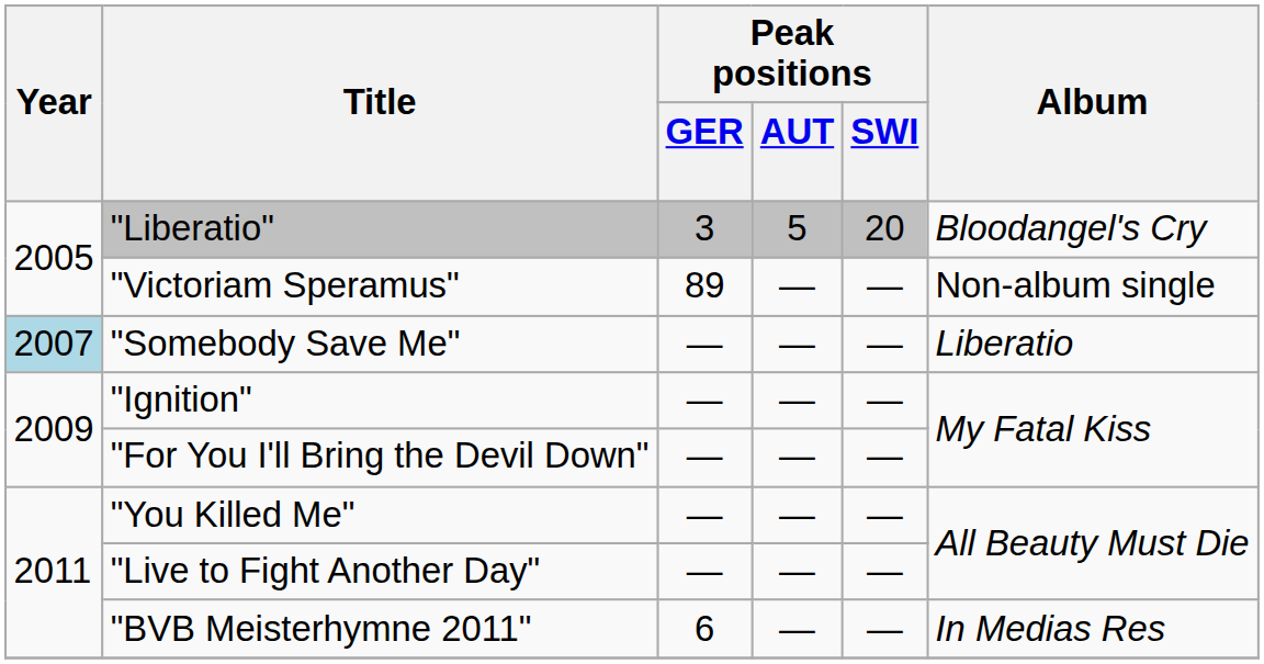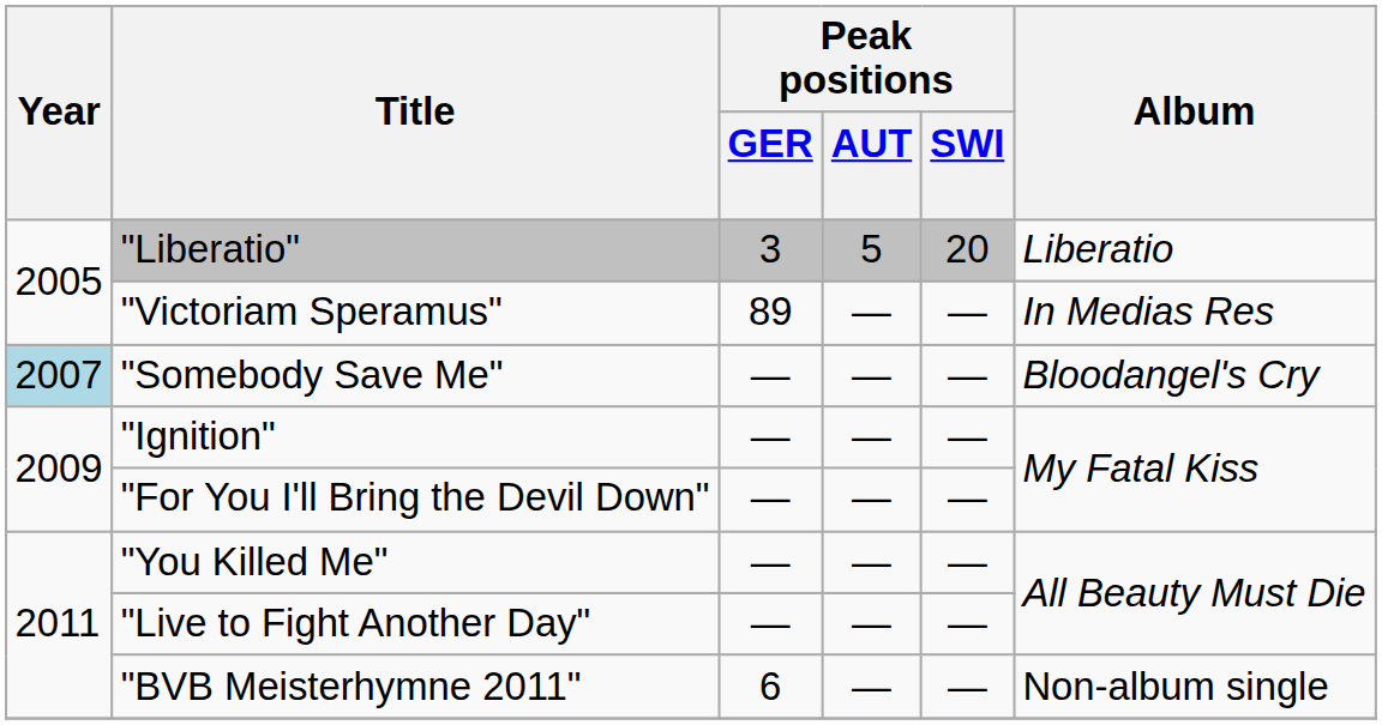 <table class="wikitable">
 <tr>
 <th rowspan="2">Year</th>
 <th rowspan="2">Title</th>
 <th colspan="3">Peak positions</th>
 <th rowspan="2">Album</th>
 </tr>
 <tr>
 <th width="30"><a href='#'>GER</a><br><br></th>
 <th width="30"><a href='#'>AUT</a><br><br></th>
 <th width="30"><a href='#'>SWI</a><br><br></th>
 </tr>
 <tr>
 <td rowspan=2>2005</td>
 <td style="background: silver; color: black">"Liberatio"</td>
 <td style="background: silver; color: black" align="center" >3</td>
 <td style="background: silver; color: black" align="center" >5</td>
 <td style="background: silver; color: black" align="center" >20</td>
-<td><em>Bloodangel's Cry</em></td>
+<td><em>Liberatio</em></td>
 </tr>
 <tr>
 <td>"Victoriam Speramus"</td>
 <td align="center" >89</td>
 <td align="center" >—</td>
 <td align="center" >—</td>
-<td>Non-album single</td>
+<td><em>In Medias Res</em></td>
 </tr>
 <tr>
 <td style="background: lightblue;">2007</td>
 <td>"Somebody Save Me"</td>
 <td align="center" >—</td>
 <td align="center" >—</td>
 <td align="center" >—</td>
-<td><em>Liberatio</em></td>
+<td><em>Bloodangel's Cry</em></td>
 </tr>
 <tr>
 <td rowspan=2>2009</td>
 <td>"Ignition"</td>
 <td align="center" >—</td>
 <td align="center" >—</td>
 <td align="center" >—</td>
 <td rowspan=2><em>My Fatal Kiss</em></td>
 </tr>
 <tr>
 <td>"For You I'll Bring the Devil Down"</td>
 <td align="center" >—</td>
 <td align="center" >—</td>
 <td align="center" >—</td>
 </tr>
 <tr>
 <td rowspan=3>2011</td>
 <td>"You Killed Me"</td>
 <td align="center" >—</td>
 <td align="center" >—</td>
 <td align="center" >—</td>
 <td rowspan=2><em>All Beauty Must Die</em></td>
 </tr>
 <tr>
 <td>"Live to Fight Another Day"</td>
 <td align="center" >—</td>
 <td align="center" >—</td>
 <td align="center" >—</td>
 </tr>
 <tr>
 <td>"BVB Meisterhymne 2011"</td>
 <td align="center" >6</td>
 <td align="center" >—</td>
 <td align="center" >—</td>
-<td><em>In Medias Res</em></td>
+<td>Non-album single</td>
 </tr>
 <tr>
 </tr>
 </table>
